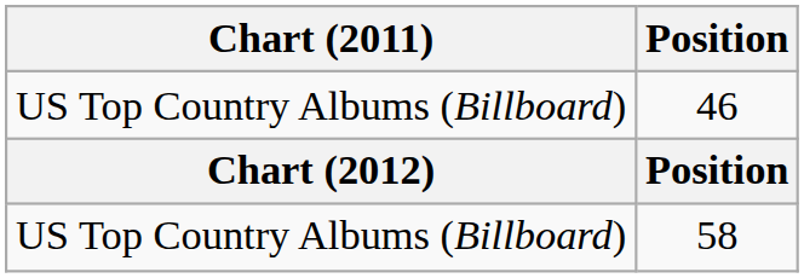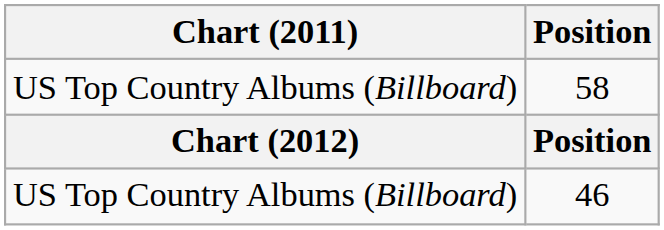 <table class="wikitable">
 <tr>
 <th>Chart (2011)</th>
 <th>Position</th>
 </tr>
 <tr>
 <td>US Top Country Albums (<em>Billboard</em>)</td>
-<td style="text-align:center">46</td>
+<td style="text-align:center">58</td>
 </tr>
 <tr>
 <th>Chart (2012)</th>
 <th>Position</th>
 </tr>
 <tr>
 <td>US Top Country Albums (<em>Billboard</em>)</td>
-<td style="text-align:center">58</td>
+<td style="text-align:center">46</td>
 </tr>
 </table>
